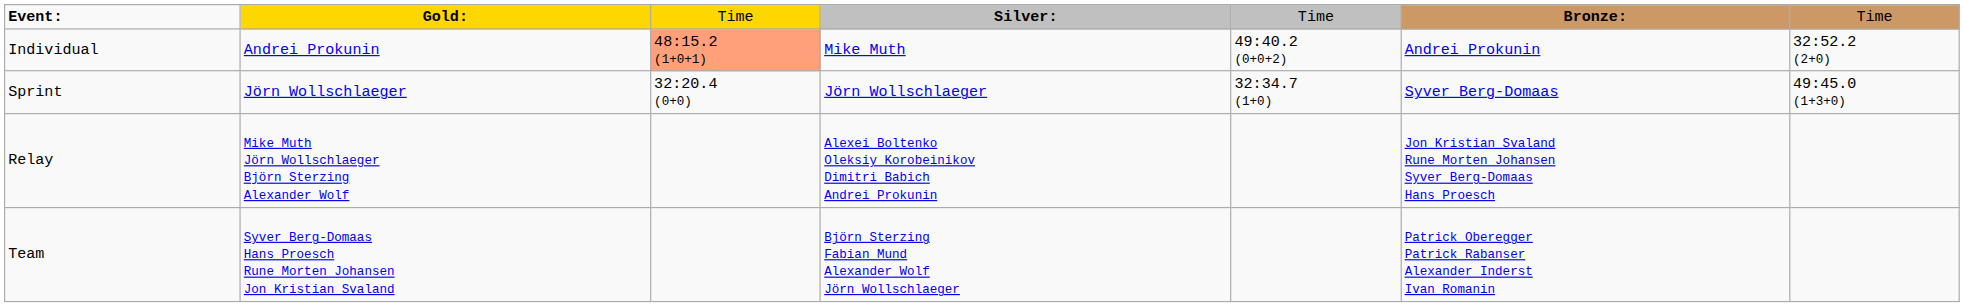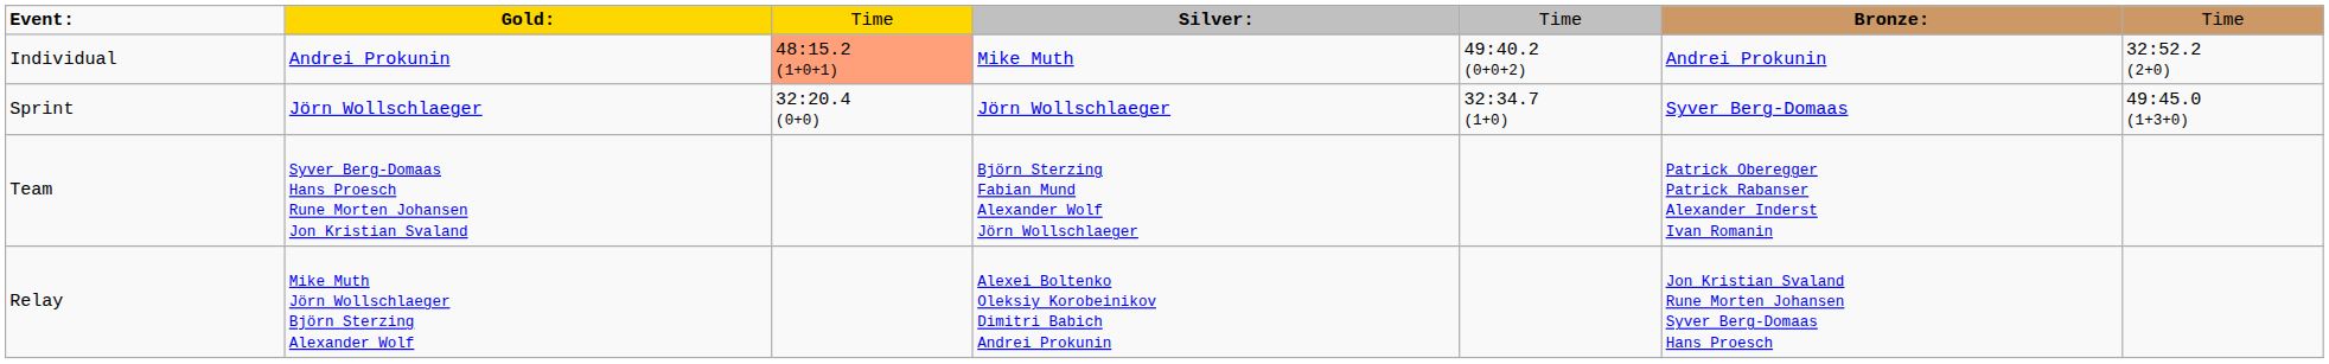 <table class="wikitable" width=85%>
 <tr>
 <td><strong>Event:</strong></td>
 <td style="text-align:center;background-color:gold;"><strong>Gold:</strong></td>
 <td style="text-align:center;background-color:gold;">Time</td>
 <td style="text-align:center;background-color:silver;"><strong>Silver:</strong></td>
 <td style="text-align:center;background-color:silver;">Time</td>
 <td style="text-align:center;background-color:#CC9966;"><strong>Bronze:</strong></td>
 <td style="text-align:center;background-color:#CC9966;">Time</td>
 </tr>
 <tr>
 <td>Individual<br><em></em></td>
 <td><a href='#'>Andrei Prokunin</a><br><small></small></td>
 <td style="background: lightsalmon;">48:15.2<br><small>(1+0+1)</small></td>
 <td><a href='#'>Mike Muth</a><br><small></small></td>
 <td>49:40.2<br><small>(0+0+2)</small></td>
 <td><a href='#'>Andrei Prokunin</a><br><small></small></td>
 <td>32:52.2 <br><small>(2+0)</small></td>
 </tr>
 <tr>
 <td>Sprint<br><em></em></td>
 <td><a href='#'>Jörn Wollschlaeger</a><br><small></small></td>
 <td>32:20.4	 <br><small>(0+0)</small></td>
 <td><a href='#'>Jörn Wollschlaeger</a><br><small></small></td>
 <td>32:34.7 <br><small>(1+0)</small></td>
 <td><a href='#'>Syver Berg-Domaas</a><br><small></small></td>
 <td>49:45.0	<br><small>(1+3+0)</small></td>
 </tr>
 <tr>
+<td>Team</td>
+<td> <br><small><a href='#'>Syver Berg-Domaas</a> <br><a href='#'>Hans Proesch</a> <br> <a href='#'>Rune Morten Johansen</a>  <br> <a href='#'>Jon Kristian Svaland</a>  </small></td>
+<td><br><small> <br> <br>  </small></td>
+<td>  <br><small><a href='#'>Björn Sterzing</a> <br> <a href='#'>Fabian Mund</a> <br> <a href='#'>Alexander Wolf</a> <br> <a href='#'>Jörn Wollschlaeger</a></small></td>
+<td><br><small> <br> <br>  </small></td>
+<td> <br><small><a href='#'>Patrick Oberegger</a> <br> <a href='#'>Patrick Rabanser</a> <br> <a href='#'>Alexander Inderst</a> <br> <a href='#'>Ivan Romanin</a></small></td>
+<td><br><small> <br> <br>  </small></td>
+</tr>
+<tr>
 <td>Relay</td>
 <td>  <br><small><a href='#'>Mike Muth</a> <br> <a href='#'>Jörn Wollschlaeger</a> <br> <a href='#'>Björn Sterzing</a> <br> <a href='#'>Alexander Wolf</a></small></td>
 <td><br><small> <br> <br>  </small></td>
 <td> <br><small><a href='#'>Alexei Boltenko</a> <br> <a href='#'>Oleksiy Korobeinikov</a> <br> <a href='#'>Dimitri Babich</a> <br> <a href='#'>Andrei Prokunin</a></small></td>
 <td><br><small> <br> <br>  </small></td>
 <td> <br><small><a href='#'>Jon Kristian Svaland</a> <br> <a href='#'>Rune Morten Johansen</a> <br> <a href='#'>Syver Berg-Domaas</a> <br> <a href='#'>Hans Proesch</a></small></td>
 <td><br><small> <br> <br>  </small></td>
 </tr>
-<tr>
-<td>Team</td>
-<td> <br><small><a href='#'>Syver Berg-Domaas</a> <br><a href='#'>Hans Proesch</a> <br> <a href='#'>Rune Morten Johansen</a>  <br> <a href='#'>Jon Kristian Svaland</a>  </small></td>
-<td><br><small> <br> <br>  </small></td>
-<td>  <br><small><a href='#'>Björn Sterzing</a> <br> <a href='#'>Fabian Mund</a> <br> <a href='#'>Alexander Wolf</a> <br> <a href='#'>Jörn Wollschlaeger</a></small></td>
-<td><br><small> <br> <br>  </small></td>
-<td> <br><small><a href='#'>Patrick Oberegger</a> <br> <a href='#'>Patrick Rabanser</a> <br> <a href='#'>Alexander Inderst</a> <br> <a href='#'>Ivan Romanin</a></small></td>
-<td><br><small> <br> <br>  </small></td>
-</tr>
 </table>
